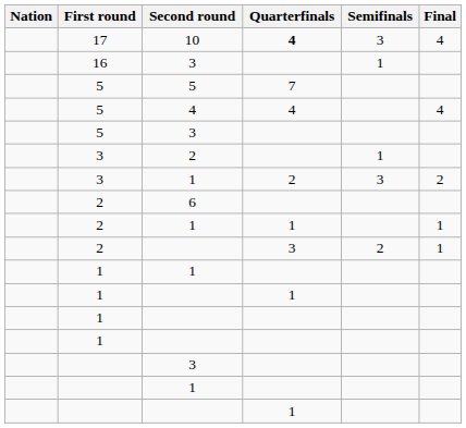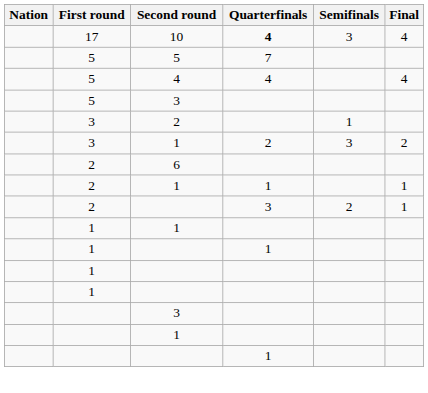 <table class="wikitable sortable" style="text-align: center; width:500px ">
 <tr>
 <th>Nation</th>
 <th>First round</th>
 <th>Second round</th>
 <th>Quarterfinals</th>
 <th>Semifinals</th>
 <th>Final</th>
 </tr>
 <tr>
 <td></td>
 <td>17</td>
 <td>10</td>
 <td><strong>4</strong></td>
 <td>3</td>
 <td>4</td>
-</tr>
-<tr>
-<td></td>
-<td>16</td>
-<td>3</td>
-<td></td>
-<td>1</td>
-<td></td>
 </tr>
 <tr>
 <td></td>
 <td>5</td>
 <td>5</td>
 <td>7</td>
 <td></td>
 <td></td>
 </tr>
 <tr>
 <td></td>
 <td>5</td>
 <td>4</td>
 <td>4</td>
 <td></td>
 <td>4</td>
 </tr>
 <tr>
 <td></td>
 <td>5</td>
 <td>3</td>
 <td></td>
 <td></td>
 <td></td>
 </tr>
 <tr>
 <td></td>
 <td>3</td>
 <td>2</td>
 <td></td>
 <td>1</td>
 <td></td>
 </tr>
 <tr>
 <td></td>
 <td>3</td>
 <td>1</td>
 <td>2</td>
 <td>3</td>
 <td>2</td>
 </tr>
 <tr>
 <td></td>
 <td>2</td>
 <td>6</td>
 <td></td>
 <td></td>
 <td></td>
 </tr>
 <tr>
 <td></td>
 <td>2</td>
 <td>1</td>
 <td>1</td>
 <td></td>
 <td>1</td>
 </tr>
 <tr>
 <td></td>
 <td>2</td>
 <td></td>
 <td>3</td>
 <td>2</td>
 <td>1</td>
 </tr>
 <tr>
 <td></td>
 <td>1</td>
 <td>1</td>
 <td></td>
 <td></td>
 <td></td>
 </tr>
 <tr>
 <td></td>
 <td>1</td>
 <td></td>
 <td>1</td>
 <td></td>
 <td></td>
 </tr>
 <tr>
 <td></td>
 <td>1</td>
 <td></td>
 <td></td>
 <td></td>
 <td></td>
 </tr>
 <tr>
 <td></td>
 <td>1</td>
 <td></td>
 <td></td>
 <td></td>
 <td></td>
 </tr>
 <tr>
 <td></td>
 <td></td>
 <td>3</td>
 <td></td>
 <td></td>
 <td></td>
 </tr>
 <tr>
 <td></td>
 <td></td>
 <td>1</td>
 <td></td>
 <td></td>
 <td></td>
 </tr>
 <tr>
 <td></td>
 <td></td>
 <td></td>
 <td>1</td>
 <td></td>
 <td></td>
 </tr>
 </table>
